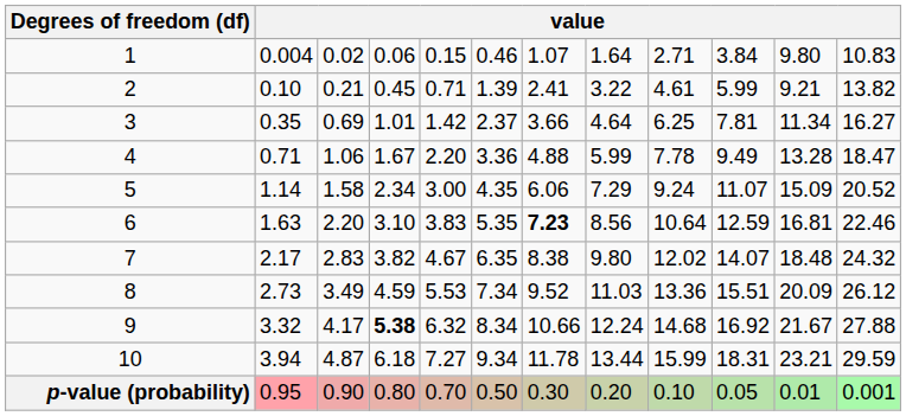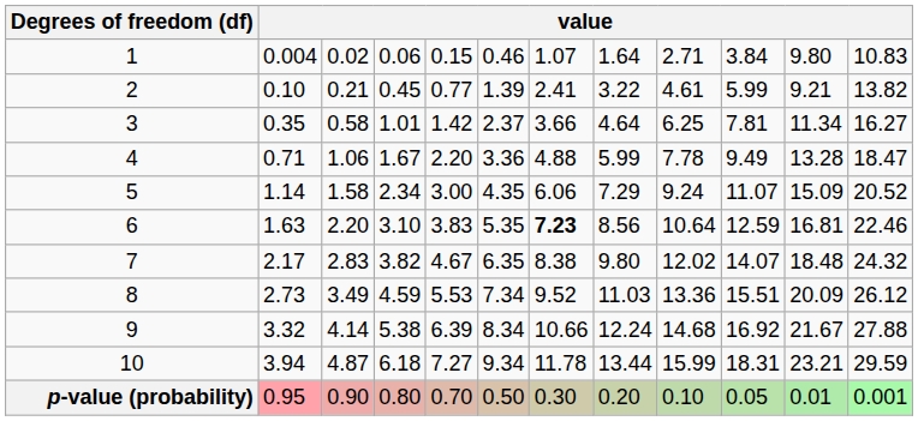 <table class="wikitable">
 <tr>
 <th>Degrees of freedom (df)</th>
 <th colspan=11> value</th>
 </tr>
 <tr>
 <td style="text-align:center;">1</td>
 <td>0.004</td>
 <td>0.02</td>
 <td>0.06</td>
 <td>0.15</td>
 <td>0.46</td>
 <td>1.07</td>
 <td>1.64</td>
 <td>2.71</td>
 <td>3.84</td>
 <td>9.80</td>
 <td>10.83</td>
 </tr>
 <tr>
 <td style="text-align:center;">2</td>
 <td>0.10</td>
 <td>0.21</td>
 <td>0.45</td>
-<td>0.71</td>
+<td>0.77</td>
 <td>1.39</td>
 <td>2.41</td>
 <td>3.22</td>
 <td>4.61</td>
 <td>5.99</td>
 <td>9.21</td>
 <td>13.82</td>
 </tr>
 <tr>
 <td style="text-align:center;">3</td>
 <td>0.35</td>
-<td>0.69</td>
+<td>0.58</td>
 <td>1.01</td>
 <td>1.42</td>
 <td>2.37</td>
 <td>3.66</td>
 <td>4.64</td>
 <td>6.25</td>
 <td>7.81</td>
 <td>11.34</td>
 <td>16.27</td>
 </tr>
 <tr>
 <td style="text-align:center;">4</td>
 <td>0.71</td>
 <td>1.06</td>
 <td>1.67</td>
 <td>2.20</td>
 <td>3.36</td>
 <td>4.88</td>
 <td>5.99</td>
 <td>7.78</td>
 <td>9.49</td>
 <td>13.28</td>
 <td>18.47</td>
 </tr>
 <tr>
 <td style="text-align:center;">5</td>
 <td>1.14</td>
 <td>1.58</td>
 <td>2.34</td>
 <td>3.00</td>
 <td>4.35</td>
 <td>6.06</td>
 <td>7.29</td>
 <td>9.24</td>
 <td>11.07</td>
 <td>15.09</td>
 <td>20.52</td>
 </tr>
 <tr>
 <td style="text-align:center;">6</td>
 <td>1.63</td>
 <td>2.20</td>
 <td>3.10</td>
 <td>3.83</td>
 <td>5.35</td>
 <td><strong>7.23</strong></td>
 <td>8.56</td>
 <td>10.64</td>
 <td>12.59</td>
 <td>16.81</td>
 <td>22.46</td>
 </tr>
 <tr>
 <td style="text-align:center;">7</td>
 <td>2.17</td>
 <td>2.83</td>
 <td>3.82</td>
 <td>4.67</td>
 <td>6.35</td>
 <td>8.38</td>
 <td>9.80</td>
 <td>12.02</td>
 <td>14.07</td>
 <td>18.48</td>
 <td>24.32</td>
 </tr>
 <tr>
 <td style="text-align:center;">8</td>
 <td>2.73</td>
 <td>3.49</td>
 <td>4.59</td>
 <td>5.53</td>
 <td>7.34</td>
 <td>9.52</td>
 <td>11.03</td>
 <td>13.36</td>
 <td>15.51</td>
 <td>20.09</td>
 <td>26.12</td>
 </tr>
 <tr>
 <td style="text-align:center;">9</td>
 <td>3.32</td>
-<td>4.17</td>
-<td><strong>5.38</strong></td>
-<td>6.32</td>
+<td>4.14</td>
+<td>5.38</td>
+<td>6.39</td>
 <td>8.34</td>
 <td>10.66</td>
 <td>12.24</td>
 <td>14.68</td>
 <td>16.92</td>
 <td>21.67</td>
 <td>27.88</td>
 </tr>
 <tr>
 <td style="text-align:center;">10</td>
 <td>3.94</td>
 <td>4.87</td>
 <td>6.18</td>
 <td>7.27</td>
 <td>9.34</td>
 <td>11.78</td>
 <td>13.44</td>
 <td>15.99</td>
 <td>18.31</td>
 <td>23.21</td>
 <td>29.59<br></td>
 </tr>
 <tr>
 <th scope="row" style="text-align:right;"><em>p</em>-value (probability)</th>
 <td style="background: #ffa2aa">0.95</td>
 <td style="background: #efaaaa">0.90</td>
 <td style="background: #e8b2aa">0.80</td>
 <td style="background: #dfbaaa">0.70</td>
 <td style="background: #d8c2aa">0.50</td>
 <td style="background: #cfcaaa">0.30</td>
 <td style="background: #c8d2aa">0.20</td>
 <td style="background: #bfdaaa">0.10</td>
 <td style="background: #b8e2aa">0.05</td>
 <td style="background: #afeaaa">0.01</td>
 <td style="background: #a8faaa">0.001</td>
 </tr>
 </table>
